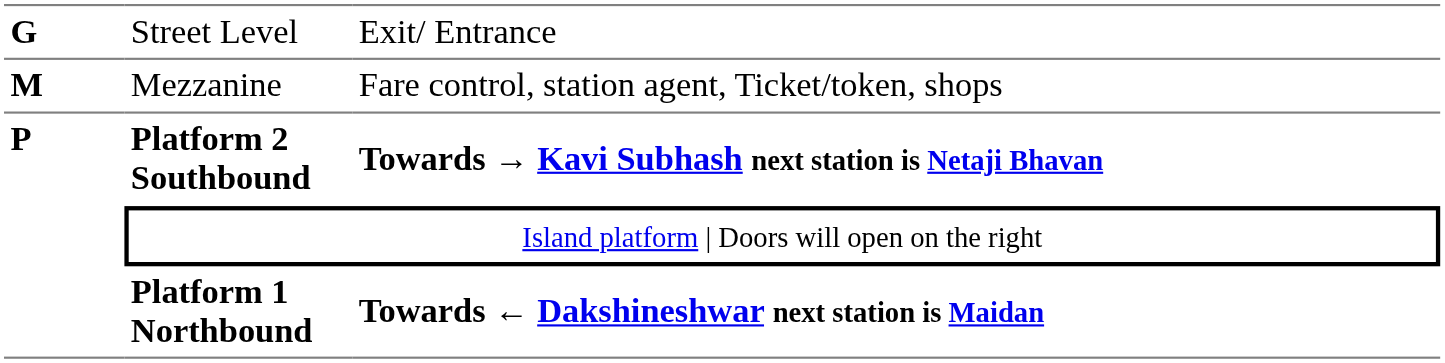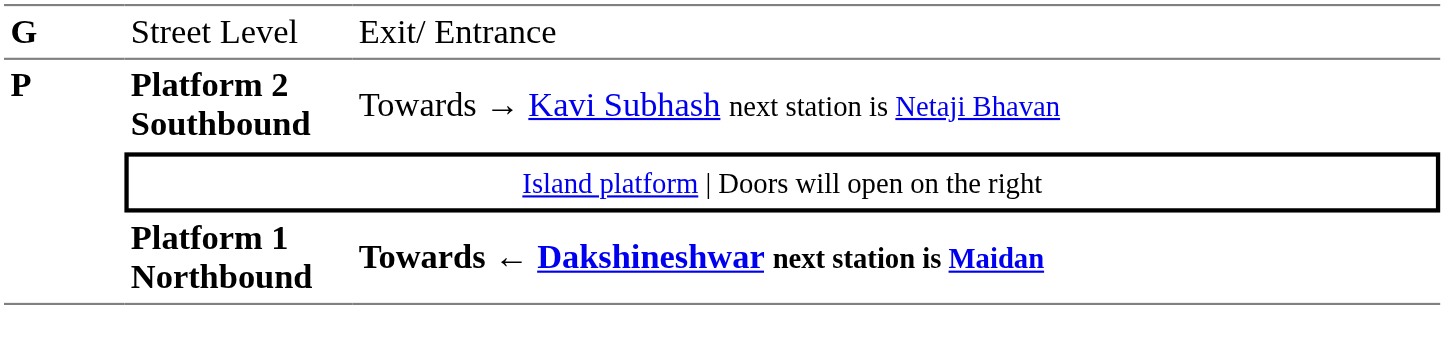 <table table border=0 cellspacing=0 cellpadding=3>
 <tr>
 <td style="border-top:solid 1px gray;border-bottom:solid 1px gray;" width=50 valign=top><strong>G</strong></td>
 <td style="border-top:solid 1px gray;border-bottom:solid 1px gray;" width=100 valign=top>Street Level</td>
 <td style="border-top:solid 1px gray;border-bottom:solid 1px gray;" width=390 valign=top>Exit/ Entrance</td>
 </tr>
 <tr>
-<td style="border-bottom:solid 1px gray;"><strong>M</strong></td>
-<td style="border-bottom:solid 1px gray;">Mezzanine</td>
-<td style="border-bottom:solid 1px gray;">Fare control, station agent, Ticket/token, shops</td>
-</tr>
-<tr>
 <td style="border-bottom:solid 1px gray;" width=50 rowspan=3 valign=top><strong>P</strong></td>
 <td style="border-bottom:solid 1px white;" width=100><span><strong>Platform 2</strong><br><strong>Southbound</strong></span></td>
-<td style="border-bottom:solid 1px white;" width=500><strong>Towards → <a href='#'>Kavi Subhash</a> <small>next station is <a href='#'>Netaji Bhavan</a></small></strong></td>
+<td style="border-bottom:solid 1px white;" width=500>Towards → <a href='#'>Kavi Subhash</a> <small>next station is <a href='#'>Netaji Bhavan</a></small></td>
 </tr>
 <tr>
 <td style="border-top:solid 2px black;border-right:solid 2px black;border-left:solid 2px black;border-bottom:solid 2px black;text-align:center;" colspan=2><small><a href='#'>Island platform</a> | Doors will open on the right </small></td>
 </tr>
 <tr>
 <td style="border-bottom:solid 1px gray;" width=100><span><strong>Platform 1</strong><br><strong>Northbound</strong></span></td>
 <td style="border-bottom:solid 1px gray;" width="500"><strong>Towards ← <a href='#'>Dakshineshwar</a> <small>next station is <a href='#'>Maidan</a></small></strong></td>
 </tr>
 </table>
